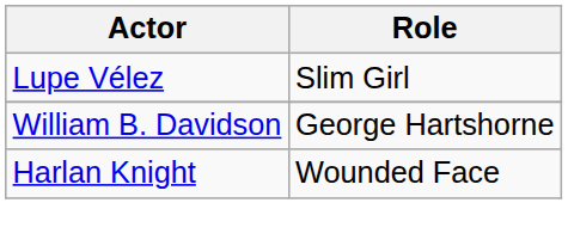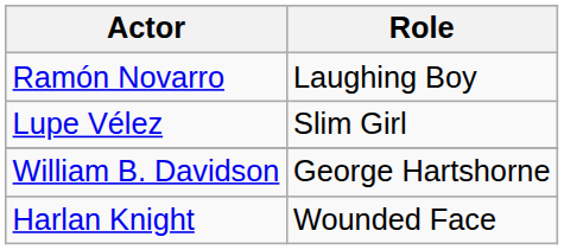 <table class="wikitable">
 <tr>
 <th>Actor</th>
 <th>Role</th>
+</tr>
+<tr>
+<td><a href='#'>Ramón Novarro</a></td>
+<td>Laughing Boy</td>
 </tr>
 <tr>
 <td><a href='#'>Lupe Vélez</a></td>
 <td>Slim Girl</td>
 </tr>
 <tr>
 </tr>
 <tr>
 <td><a href='#'>William B. Davidson</a></td>
 <td>George Hartshorne</td>
 </tr>
 <tr>
 <td><a href='#'>Harlan Knight</a></td>
 <td>Wounded Face</td>
 </tr>
 </table>
